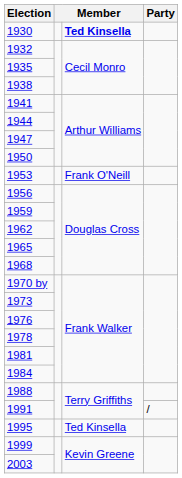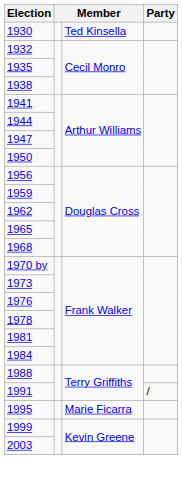 <table class="wikitable">
 <tr>
 <th>Election</th>
 <th colspan="2">Member</th>
 <th>Party</th>
 </tr>
 <tr>
 <td><a href='#'>1930</a></td>
 <td> </td>
-<td><strong><a href='#'>Ted Kinsella</a></strong></td>
+<td><a href='#'>Ted Kinsella</a></td>
 <td></td>
 </tr>
 <tr>
 <td><a href='#'>1932</a></td>
 <td rowspan="3" > </td>
 <td rowspan="3"><a href='#'>Cecil Monro</a></td>
 <td rowspan="3"></td>
 </tr>
 <tr>
 <td><a href='#'>1935</a></td>
 </tr>
 <tr>
 <td><a href='#'>1938</a></td>
 </tr>
 <tr>
 <td><a href='#'>1941</a></td>
 <td rowspan="4" > </td>
 <td rowspan="4"><a href='#'>Arthur Williams</a></td>
 <td rowspan="4"></td>
 </tr>
 <tr>
 <td><a href='#'>1944</a></td>
 </tr>
 <tr>
 <td><a href='#'>1947</a></td>
 </tr>
 <tr>
 <td><a href='#'>1950</a></td>
-</tr>
-<tr>
-<td><a href='#'>1953</a></td>
-<td> </td>
-<td><a href='#'>Frank O'Neill</a></td>
-<td></td>
 </tr>
 <tr>
 <td><a href='#'>1956</a></td>
 <td rowspan="5" > </td>
 <td rowspan="5"><a href='#'>Douglas Cross</a></td>
 <td rowspan="5"></td>
 </tr>
 <tr>
 <td><a href='#'>1959</a></td>
 </tr>
 <tr>
 <td><a href='#'>1962</a></td>
 </tr>
 <tr>
 <td><a href='#'>1965</a></td>
 </tr>
 <tr>
 <td><a href='#'>1968</a></td>
 </tr>
 <tr>
 <td><a href='#'>1970 by</a></td>
 <td rowspan="6" > </td>
 <td rowspan="6"><a href='#'>Frank Walker</a></td>
 <td rowspan="6"></td>
 </tr>
 <tr>
 <td><a href='#'>1973</a></td>
 </tr>
 <tr>
 <td><a href='#'>1976</a></td>
 </tr>
 <tr>
 <td><a href='#'>1978</a></td>
 </tr>
 <tr>
 <td><a href='#'>1981</a></td>
 </tr>
 <tr>
 <td><a href='#'>1984</a></td>
 </tr>
 <tr>
 <td><a href='#'>1988</a></td>
 <td rowspan="2" > </td>
 <td rowspan="2"><a href='#'>Terry Griffiths</a></td>
 <td></td>
 </tr>
 <tr>
 <td><a href='#'>1991</a></td>
 <td> / </td>
 </tr>
 <tr>
 <td><a href='#'>1995</a></td>
 <td> </td>
-<td><a href='#'>Ted Kinsella</a></td>
+<td><a href='#'>Marie Ficarra</a></td>
 <td></td>
 </tr>
 <tr>
 <td><a href='#'>1999</a></td>
 <td rowspan="2" > </td>
 <td rowspan="2"><a href='#'>Kevin Greene</a></td>
 <td rowspan="2"></td>
 </tr>
 <tr>
 <td><a href='#'>2003</a></td>
 </tr>
 </table>
